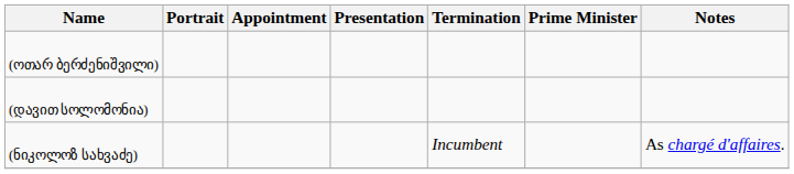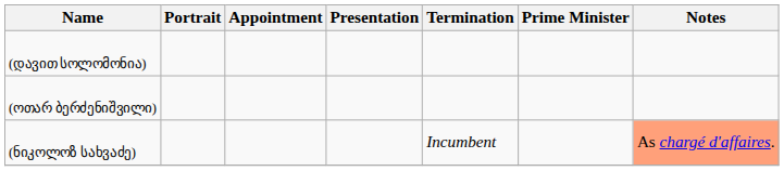 <table class="wikitable sortable"  text-align:center;">
 <tr>
 <th>Name</th>
 <th class="unsortable">Portrait</th>
 <th>Appointment</th>
 <th>Presentation</th>
 <th>Termination</th>
 <th>Prime Minister</th>
 <th class="unsortable">Notes</th>
 </tr>
 <tr>
-<td><br><small>(ოთარ ბერძენიშვილი)</small></td>
+<td><br><small>(დავით სოლომონია)</small></td>
 <td></td>
 <td></td>
 <td></td>
 <td></td>
 <td></td>
 <td></td>
 </tr>
 <tr>
-<td><br><small>(დავით სოლომონია)</small></td>
+<td><br><small>(ოთარ ბერძენიშვილი)</small></td>
 <td></td>
 <td></td>
 <td></td>
 <td></td>
 <td></td>
 <td></td>
 </tr>
 <tr>
 <td><br><small>(ნიკოლოზ სახვაძე)</small></td>
 <td></td>
 <td></td>
 <td></td>
 <td><em>Incumbent</em></td>
 <td></td>
-<td>As <em><a href='#'>chargé d'affaires</a></em>.</td>
+<td style="background: lightsalmon;">As <em><a href='#'>chargé d'affaires</a></em>.</td>
 </tr>
 <tr>
 </tr>
 </table>
